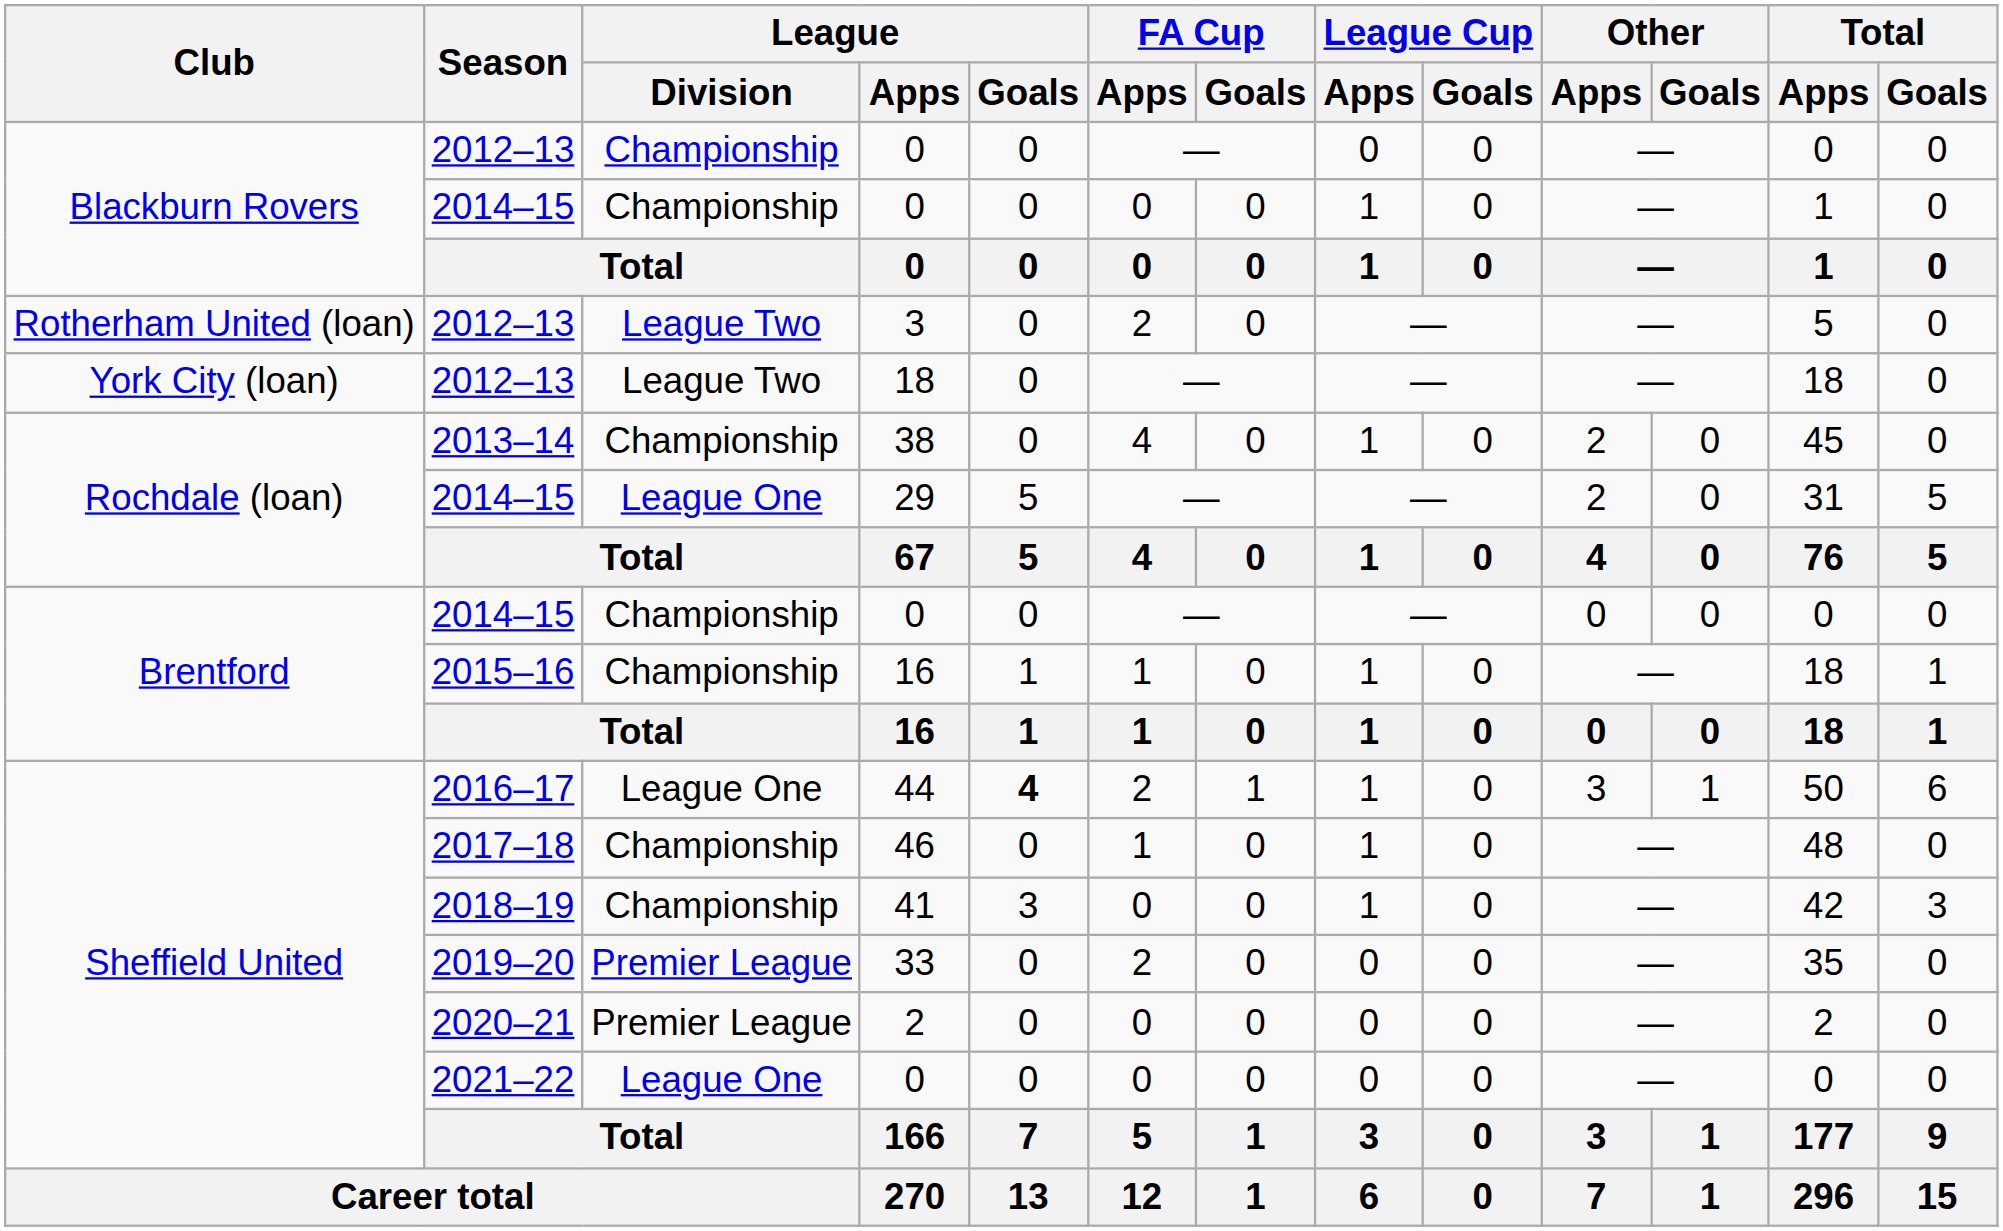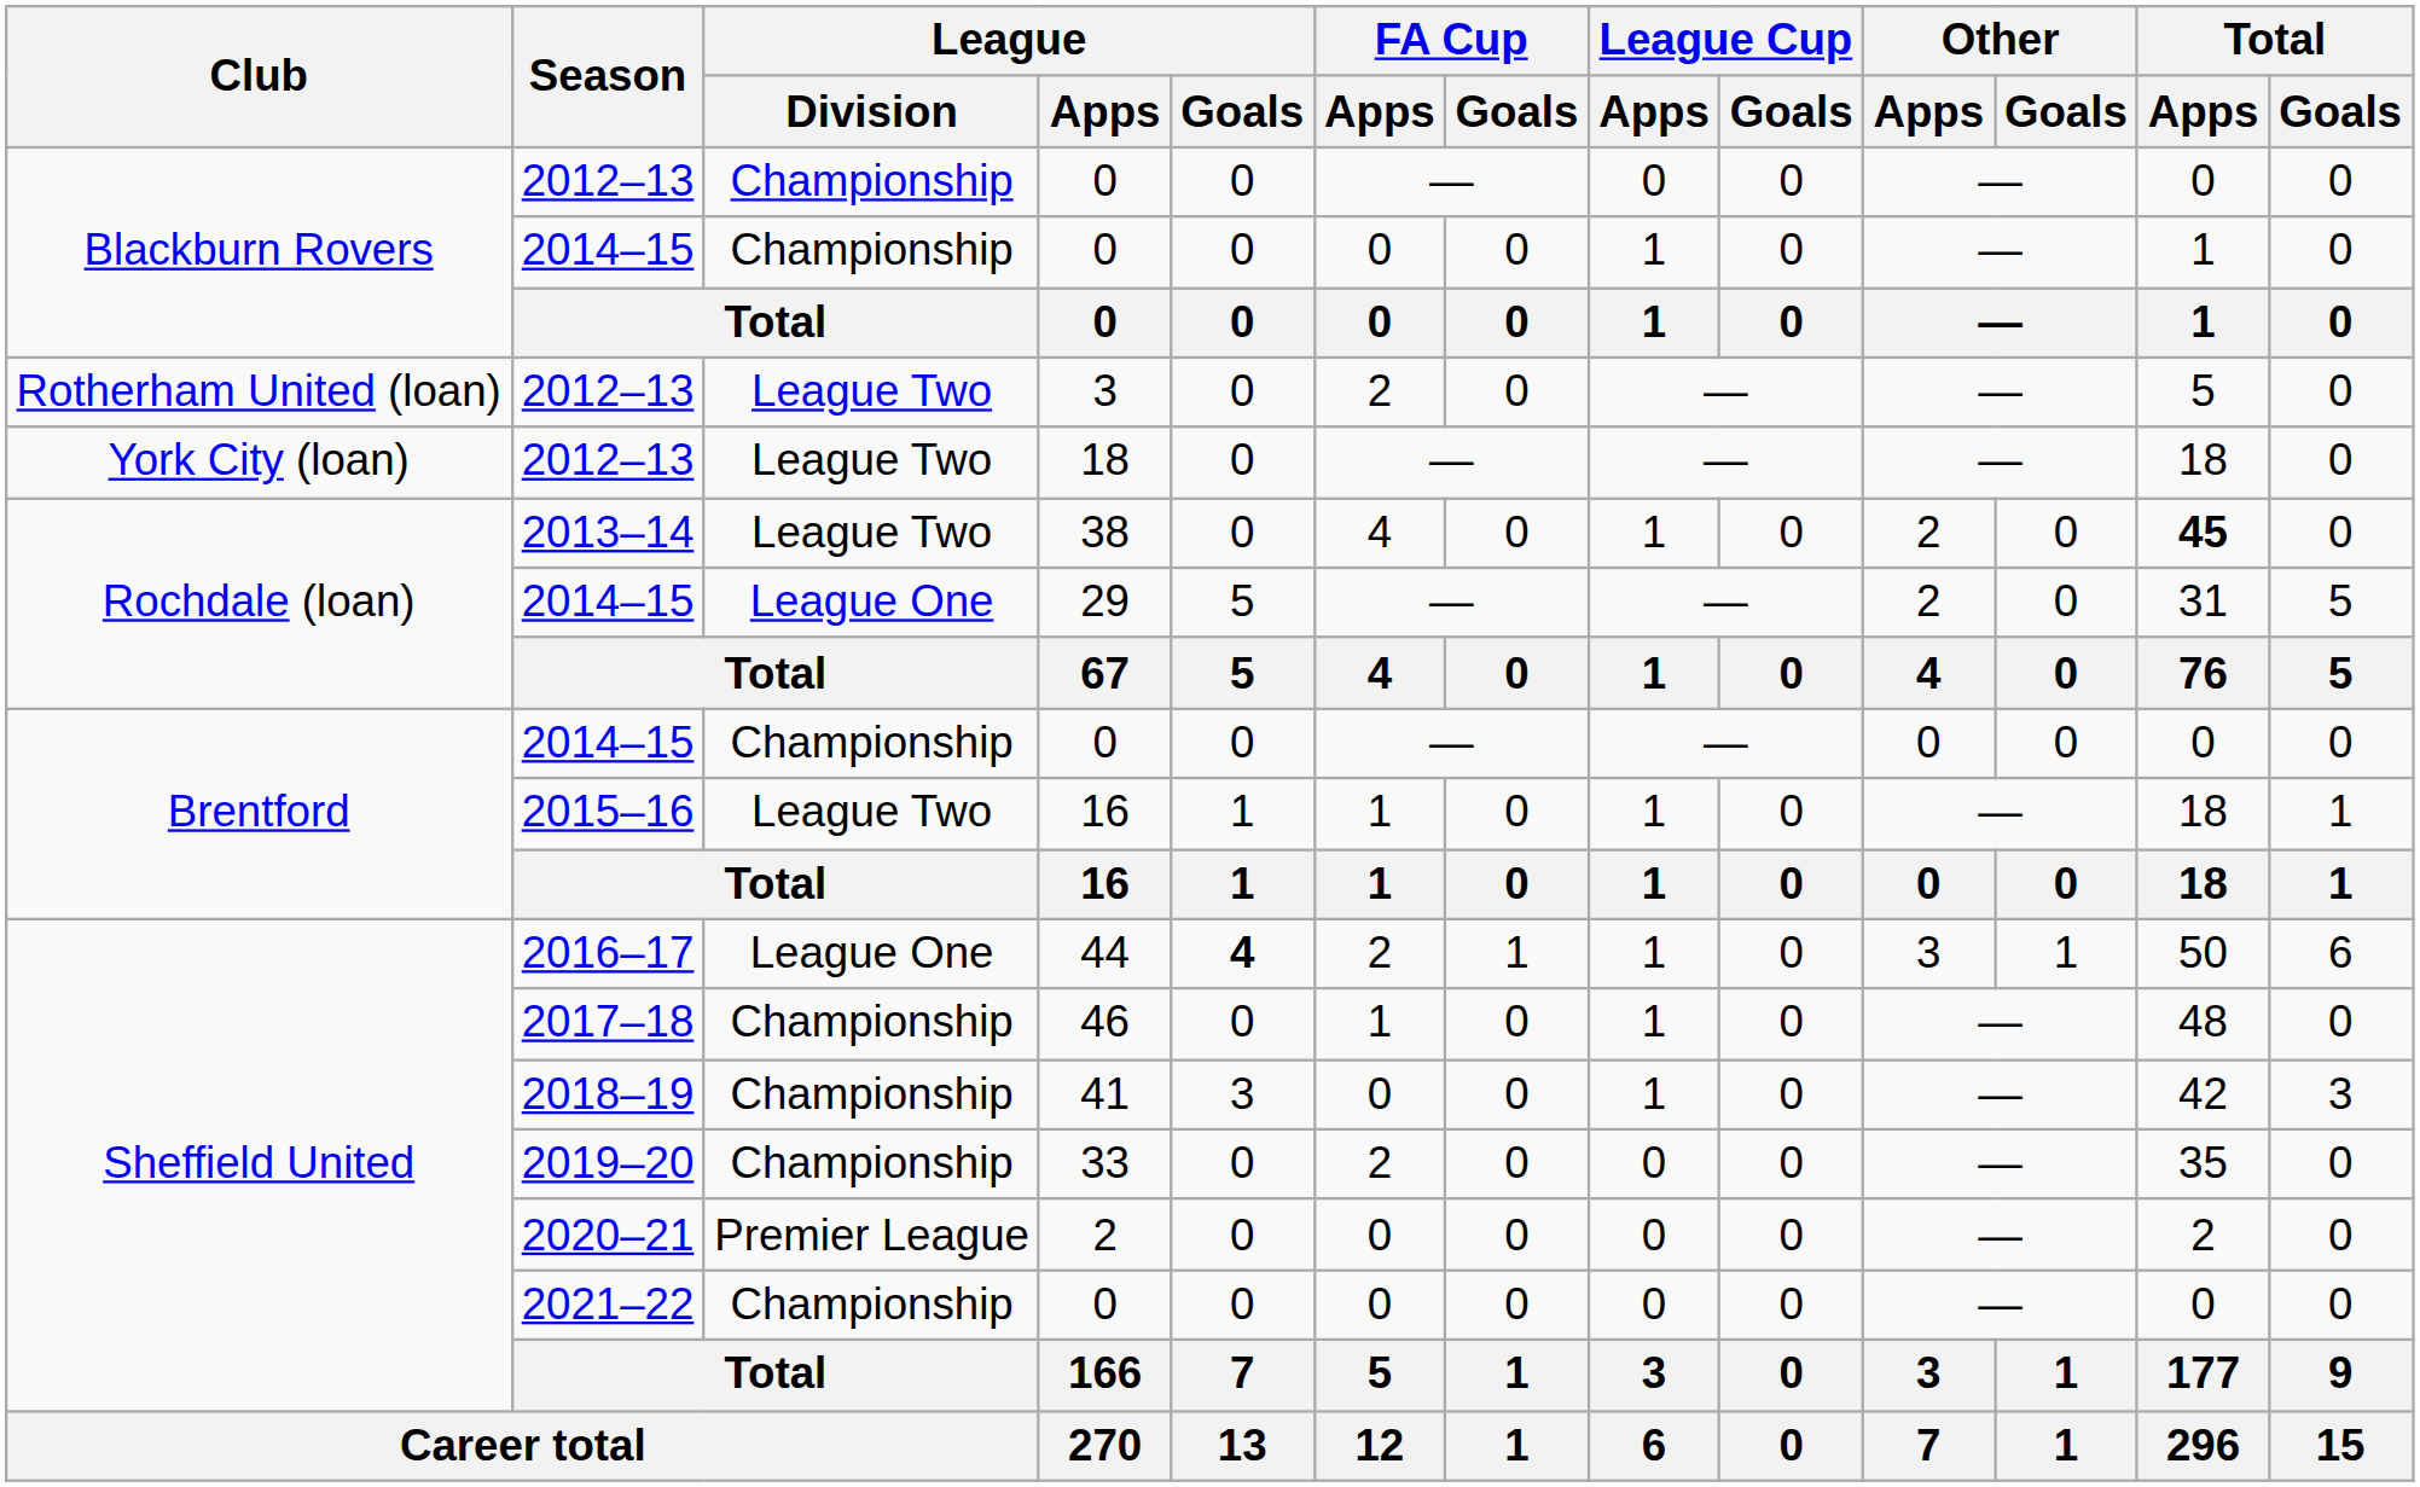 <table class=wikitable style=text-align:center>
 <tr>
 <th rowspan=2>Club</th>
 <th rowspan=2>Season</th>
 <th colspan=3>League</th>
 <th colspan=2><a href='#'>FA Cup</a></th>
 <th colspan=2><a href='#'>League Cup</a></th>
 <th colspan=2>Other</th>
 <th colspan=2>Total</th>
 </tr>
 <tr>
 <th>Division</th>
 <th>Apps</th>
 <th>Goals</th>
 <th>Apps</th>
 <th>Goals</th>
 <th>Apps</th>
 <th>Goals</th>
 <th>Apps</th>
 <th>Goals</th>
 <th>Apps</th>
 <th>Goals</th>
 </tr>
 <tr>
 <td rowspan=3><a href='#'>Blackburn Rovers</a></td>
 <td><a href='#'>2012–13</a></td>
 <td><a href='#'>Championship</a></td>
 <td>0</td>
 <td>0</td>
 <td colspan=2>—</td>
 <td>0</td>
 <td>0</td>
 <td colspan=2>—</td>
 <td>0</td>
 <td>0</td>
 </tr>
 <tr>
 <td><a href='#'>2014–15</a></td>
 <td>Championship</td>
 <td>0</td>
 <td>0</td>
 <td>0</td>
 <td>0</td>
 <td>1</td>
 <td>0</td>
 <td colspan=2>—</td>
 <td>1</td>
 <td>0</td>
 </tr>
 <tr>
 <th colspan=2>Total</th>
 <th>0</th>
 <th>0</th>
 <th>0</th>
 <th>0</th>
 <th>1</th>
 <th>0</th>
 <th colspan=2>—</th>
 <th>1</th>
 <th>0</th>
 </tr>
 <tr>
 <td><a href='#'>Rotherham United</a> (loan)</td>
 <td><a href='#'>2012–13</a></td>
 <td><a href='#'>League Two</a></td>
 <td>3</td>
 <td>0</td>
 <td>2</td>
 <td>0</td>
 <td colspan=2>—</td>
 <td colspan=2>—</td>
 <td>5</td>
 <td>0</td>
 </tr>
 <tr>
 <td><a href='#'>York City</a> (loan)</td>
 <td><a href='#'>2012–13</a></td>
 <td>League Two</td>
 <td>18</td>
 <td>0</td>
 <td colspan=2>—</td>
 <td colspan=2>—</td>
 <td colspan=2>—</td>
 <td>18</td>
 <td>0</td>
 </tr>
 <tr>
 <td rowspan=3><a href='#'>Rochdale</a> (loan)</td>
 <td><a href='#'>2013–14</a></td>
-<td>Championship</td>
+<td>League Two</td>
 <td>38</td>
 <td>0</td>
 <td>4</td>
 <td>0</td>
 <td>1</td>
 <td>0</td>
 <td>2</td>
 <td>0</td>
-<td>45</td>
+<td><strong>45</strong></td>
 <td>0</td>
 </tr>
 <tr>
 <td><a href='#'>2014–15</a></td>
 <td><a href='#'>League One</a></td>
 <td>29</td>
 <td>5</td>
 <td colspan=2>—</td>
 <td colspan=2>—</td>
 <td>2</td>
 <td>0</td>
 <td>31</td>
 <td>5</td>
 </tr>
 <tr>
 <th colspan=2>Total</th>
 <th>67</th>
 <th>5</th>
 <th>4</th>
 <th>0</th>
 <th>1</th>
 <th>0</th>
 <th>4</th>
 <th>0</th>
 <th>76</th>
 <th>5</th>
 </tr>
 <tr>
 <td rowspan=3><a href='#'>Brentford</a></td>
 <td><a href='#'>2014–15</a></td>
 <td>Championship</td>
 <td>0</td>
 <td>0</td>
 <td colspan=2>—</td>
 <td colspan=2>—</td>
 <td>0</td>
 <td>0</td>
 <td>0</td>
 <td>0</td>
 </tr>
 <tr>
 <td><a href='#'>2015–16</a></td>
-<td>Championship</td>
+<td>League Two</td>
 <td>16</td>
 <td>1</td>
 <td>1</td>
 <td>0</td>
 <td>1</td>
 <td>0</td>
 <td colspan=2>—</td>
 <td>18</td>
 <td>1</td>
 </tr>
 <tr>
 <th colspan=2>Total</th>
 <th>16</th>
 <th>1</th>
 <th>1</th>
 <th>0</th>
 <th>1</th>
 <th>0</th>
 <th>0</th>
 <th>0</th>
 <th>18</th>
 <th>1</th>
 </tr>
 <tr>
 <td rowspan=7><a href='#'>Sheffield United</a></td>
 <td><a href='#'>2016–17</a></td>
 <td>League One</td>
 <td>44</td>
 <td><strong>4</strong></td>
 <td>2</td>
 <td>1</td>
 <td>1</td>
 <td>0</td>
 <td>3</td>
 <td>1</td>
 <td>50</td>
 <td>6</td>
 </tr>
 <tr>
 <td><a href='#'>2017–18</a></td>
 <td>Championship</td>
 <td>46</td>
 <td>0</td>
 <td>1</td>
 <td>0</td>
 <td>1</td>
 <td>0</td>
 <td colspan=2>—</td>
 <td>48</td>
 <td>0</td>
 </tr>
 <tr>
 <td><a href='#'>2018–19</a></td>
 <td>Championship</td>
 <td>41</td>
 <td>3</td>
 <td>0</td>
 <td>0</td>
 <td>1</td>
 <td>0</td>
 <td colspan=2>—</td>
 <td>42</td>
 <td>3</td>
 </tr>
 <tr>
 <td><a href='#'>2019–20</a></td>
-<td><a href='#'>Premier League</a></td>
+<td>Championship</td>
 <td>33</td>
 <td>0</td>
 <td>2</td>
 <td>0</td>
 <td>0</td>
 <td>0</td>
 <td colspan=2>—</td>
 <td>35</td>
 <td>0</td>
 </tr>
 <tr>
 <td><a href='#'>2020–21</a></td>
 <td>Premier League</td>
 <td>2</td>
 <td>0</td>
 <td>0</td>
 <td>0</td>
 <td>0</td>
 <td>0</td>
 <td colspan=2>—</td>
 <td>2</td>
 <td>0</td>
 </tr>
 <tr>
 <td><a href='#'>2021–22</a></td>
-<td><a href='#'>League One</a></td>
+<td>Championship</td>
 <td>0</td>
 <td>0</td>
 <td>0</td>
 <td>0</td>
 <td>0</td>
 <td>0</td>
 <td colspan=2>—</td>
 <td>0</td>
 <td>0</td>
 </tr>
 <tr>
 <th colspan=2>Total</th>
 <th>166</th>
 <th>7</th>
 <th>5</th>
 <th>1</th>
 <th>3</th>
 <th>0</th>
 <th>3</th>
 <th>1</th>
 <th>177</th>
 <th>9</th>
 </tr>
 <tr>
 <th colspan=3>Career total</th>
 <th>270</th>
 <th>13</th>
 <th>12</th>
 <th>1</th>
 <th>6</th>
 <th>0</th>
 <th>7</th>
 <th>1</th>
 <th>296</th>
 <th>15</th>
 </tr>
 </table>
